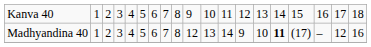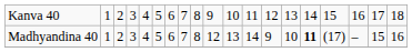 <table class="wikitable">
 <tr>
 <td>Kanva 40</td>
 <td>1</td>
 <td>2</td>
 <td>3</td>
 <td>4</td>
 <td>5</td>
 <td>6</td>
 <td>7</td>
 <td>8</td>
 <td>9</td>
 <td>10</td>
 <td>11</td>
 <td>12</td>
 <td>13</td>
 <td>14</td>
 <td>15</td>
 <td>16</td>
 <td>17</td>
 <td>18</td>
 </tr>
 <tr>
 <td>Madhyandina 40</td>
 <td>1</td>
 <td>2</td>
 <td>3</td>
 <td>4</td>
 <td>5</td>
 <td>6</td>
 <td>7</td>
 <td>8</td>
 <td>12</td>
 <td>13</td>
 <td>14</td>
 <td>9</td>
 <td>10</td>
 <td><strong>11</strong></td>
 <td>(17)</td>
 <td>–</td>
-<td>12</td>
+<td>15</td>
 <td>16</td>
 </tr>
 <tr>
 </tr>
 </table>
